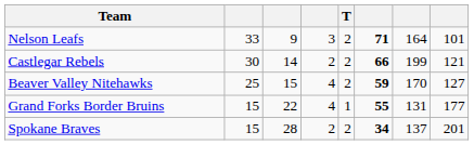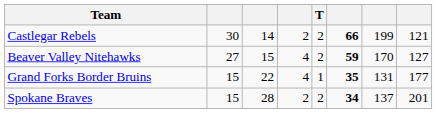 <table class="wikitable sortable" style="text-align: right">
 <tr>
 <th style="width:15em">Team</th>
 <th style="width:2.2em"></th>
 <th style="width:2.2em"></th>
 <th style="width:2.2em"></th>
 <th>T</th>
 <th style="width:2.2em"></th>
 <th style="width:2.2em"></th>
 <th style="width:2.2em"></th>
-</tr>
-<tr>
-<td align="left"><a href='#'>Nelson Leafs</a></td>
-<td>33</td>
-<td>9</td>
-<td>3</td>
-<td>2</td>
-<td><strong>71</strong></td>
-<td>164</td>
-<td>101</td>
 </tr>
 <tr>
 <td align="left"><a href='#'>Castlegar Rebels</a></td>
 <td>30</td>
 <td>14</td>
 <td>2</td>
 <td>2</td>
 <td><strong>66</strong></td>
 <td>199</td>
 <td>121</td>
 </tr>
 <tr>
 <td align="left"><a href='#'>Beaver Valley Nitehawks</a></td>
-<td>25</td>
+<td>27</td>
 <td>15</td>
 <td>4</td>
 <td>2</td>
 <td><strong>59</strong></td>
 <td>170</td>
 <td>127</td>
 </tr>
 <tr>
 <td align="left"><a href='#'>Grand Forks Border Bruins</a></td>
 <td>15</td>
 <td>22</td>
 <td>4</td>
 <td>1</td>
-<td><strong>55</strong></td>
+<td><strong>35</strong></td>
 <td>131</td>
 <td>177</td>
 </tr>
 <tr>
 <td align="left"><a href='#'>Spokane Braves</a></td>
 <td>15</td>
 <td>28</td>
 <td>2</td>
 <td>2</td>
 <td><strong>34</strong></td>
 <td>137</td>
 <td>201</td>
 </tr>
 </table>
